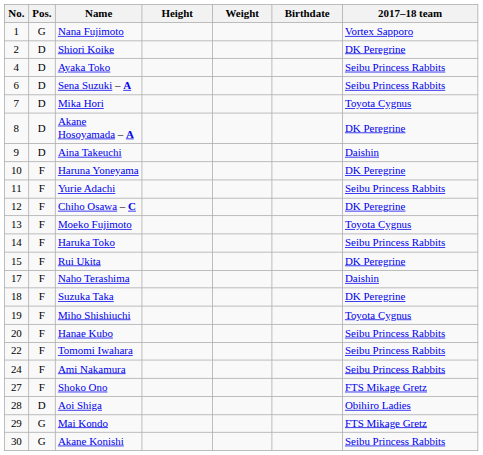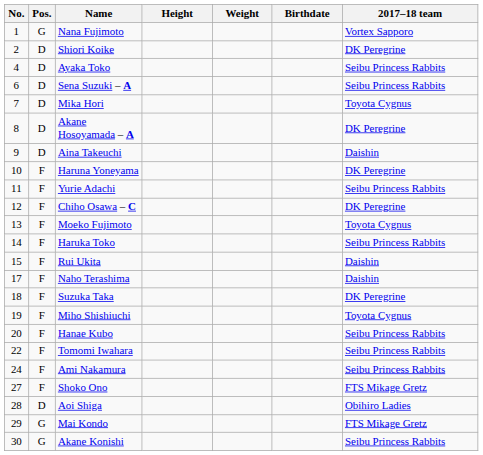 <table width="100%" class="wikitable sortable" style="font-size: 90%; text-align: center;">
 <tr>
 <th style="width:  4%;">No.</th>
 <th style="width:  4%;">Pos.</th>
 <th style="width: 16%;">Name</th>
 <th style="width: 13%;">Height</th>
 <th style="width: 11%;">Weight</th>
 <th style="width: 13%;">Birthdate</th>
 <th style="width: 25%;">2017–18 team</th>
 </tr>
 <tr>
 <td>1</td>
 <td>G</td>
 <td align=left><a href='#'>Nana Fujimoto</a></td>
 <td></td>
 <td></td>
 <td></td>
 <td style="text-align:left;"> <a href='#'>Vortex Sapporo</a></td>
 </tr>
 <tr>
 <td>2</td>
 <td>D</td>
 <td align=left><a href='#'>Shiori Koike</a></td>
 <td></td>
 <td></td>
 <td></td>
 <td style="text-align:left;"> <a href='#'>DK Peregrine</a></td>
 </tr>
 <tr>
 <td>4</td>
 <td>D</td>
 <td align=left><a href='#'>Ayaka Toko</a></td>
 <td></td>
 <td></td>
 <td></td>
 <td style="text-align:left;"> <a href='#'>Seibu Princess Rabbits</a></td>
 </tr>
 <tr>
 <td>6</td>
 <td>D</td>
 <td align=left><a href='#'>Sena Suzuki</a> – <strong><a href='#'>A</a></strong></td>
 <td></td>
 <td></td>
 <td></td>
 <td style="text-align:left;"> <a href='#'>Seibu Princess Rabbits</a></td>
 </tr>
 <tr>
 <td>7</td>
 <td>D</td>
 <td align=left><a href='#'>Mika Hori</a></td>
 <td></td>
 <td></td>
 <td></td>
 <td style="text-align:left;"> <a href='#'>Toyota Cygnus</a></td>
 </tr>
 <tr>
 <td>8</td>
 <td>D</td>
 <td align=left><a href='#'>Akane Hosoyamada</a> – <strong><a href='#'>A</a></strong></td>
 <td></td>
 <td></td>
 <td></td>
 <td style="text-align:left;"> <a href='#'>DK Peregrine</a></td>
 </tr>
 <tr>
 <td>9</td>
 <td>D</td>
 <td align=left><a href='#'>Aina Takeuchi</a></td>
 <td></td>
 <td></td>
 <td></td>
 <td style="text-align:left;"> <a href='#'>Daishin</a></td>
 </tr>
 <tr>
 <td>10</td>
 <td>F</td>
 <td align=left><a href='#'>Haruna Yoneyama</a></td>
 <td></td>
 <td></td>
 <td></td>
 <td style="text-align:left;"> <a href='#'>DK Peregrine</a></td>
 </tr>
 <tr>
 <td>11</td>
 <td>F</td>
 <td align=left><a href='#'>Yurie Adachi</a></td>
 <td></td>
 <td></td>
 <td></td>
 <td style="text-align:left;"> <a href='#'>Seibu Princess Rabbits</a></td>
 </tr>
 <tr>
 <td>12</td>
 <td>F</td>
 <td align=left><a href='#'>Chiho Osawa</a> – <strong><a href='#'>C</a></strong></td>
 <td></td>
 <td></td>
 <td></td>
 <td style="text-align:left;"> <a href='#'>DK Peregrine</a></td>
 </tr>
 <tr>
 <td>13</td>
 <td>F</td>
 <td align=left><a href='#'>Moeko Fujimoto</a></td>
 <td></td>
 <td></td>
 <td></td>
 <td style="text-align:left;"> <a href='#'>Toyota Cygnus</a></td>
 </tr>
 <tr>
 <td>14</td>
 <td>F</td>
 <td align=left><a href='#'>Haruka Toko</a></td>
 <td></td>
 <td></td>
 <td></td>
 <td style="text-align:left;"> <a href='#'>Seibu Princess Rabbits</a></td>
 </tr>
 <tr>
 <td>15</td>
 <td>F</td>
 <td align=left><a href='#'>Rui Ukita</a></td>
 <td></td>
 <td></td>
 <td></td>
-<td style="text-align:left;"> <a href='#'>DK Peregrine</a></td>
+<td style="text-align:left;"> <a href='#'>Daishin</a></td>
 </tr>
 <tr>
 <td>17</td>
 <td>F</td>
 <td align=left><a href='#'>Naho Terashima</a></td>
 <td></td>
 <td></td>
 <td></td>
 <td style="text-align:left;"> <a href='#'>Daishin</a></td>
 </tr>
 <tr>
 <td>18</td>
 <td>F</td>
 <td align=left><a href='#'>Suzuka Taka</a></td>
 <td></td>
 <td></td>
 <td></td>
 <td style="text-align:left;"> <a href='#'>DK Peregrine</a></td>
 </tr>
 <tr>
 <td>19</td>
 <td>F</td>
 <td align=left><a href='#'>Miho Shishiuchi</a></td>
 <td></td>
 <td></td>
 <td></td>
 <td style="text-align:left;"> <a href='#'>Toyota Cygnus</a></td>
 </tr>
 <tr>
 <td>20</td>
 <td>F</td>
 <td align=left><a href='#'>Hanae Kubo</a></td>
 <td></td>
 <td></td>
 <td></td>
 <td style="text-align:left;"> <a href='#'>Seibu Princess Rabbits</a></td>
 </tr>
 <tr>
 <td>22</td>
 <td>F</td>
 <td align=left><a href='#'>Tomomi Iwahara</a></td>
 <td></td>
 <td></td>
 <td></td>
 <td style="text-align:left;"> <a href='#'>Seibu Princess Rabbits</a></td>
 </tr>
 <tr>
 <td>24</td>
 <td>F</td>
 <td align=left><a href='#'>Ami Nakamura</a></td>
 <td></td>
 <td></td>
 <td></td>
 <td style="text-align:left;"> <a href='#'>Seibu Princess Rabbits</a></td>
 </tr>
 <tr>
 <td>27</td>
 <td>F</td>
 <td align=left><a href='#'>Shoko Ono</a></td>
 <td></td>
 <td></td>
 <td></td>
 <td style="text-align:left;"> <a href='#'>FTS Mikage Gretz</a></td>
 </tr>
 <tr>
 <td>28</td>
 <td>D</td>
 <td align=left><a href='#'>Aoi Shiga</a></td>
 <td></td>
 <td></td>
 <td></td>
 <td style="text-align:left;"> <a href='#'>Obihiro Ladies</a></td>
 </tr>
 <tr>
 <td>29</td>
 <td>G</td>
 <td align=left><a href='#'>Mai Kondo</a></td>
 <td></td>
 <td></td>
 <td></td>
 <td style="text-align:left;"> <a href='#'>FTS Mikage Gretz</a></td>
 </tr>
 <tr>
 <td>30</td>
 <td>G</td>
 <td align=left><a href='#'>Akane Konishi</a></td>
 <td></td>
 <td></td>
 <td></td>
 <td style="text-align:left;"> <a href='#'>Seibu Princess Rabbits</a></td>
 </tr>
 </table>
